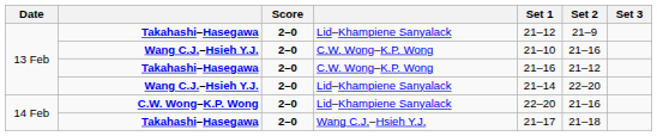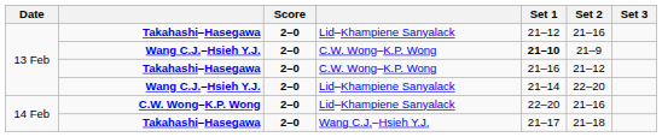 <table class="wikitable" style="text-align: center; font-size:90% ">
 <tr>
 <th width="60">Date</th>
 <th align="right" width="250"></th>
 <th width="60">Score</th>
 <th align="left" width="250"></th>
 <th width="50">Set 1</th>
 <th width="50">Set 2</th>
 <th width="50">Set 3</th>
 </tr>
 <tr>
 <td rowspan=4>13 Feb</td>
 <td align=right><strong><a href='#'>Takahashi</a>–<a href='#'>Hasegawa</a> </strong></td>
 <td align=center><strong>2–0</strong></td>
 <td align=left> <a href='#'>Lid</a>–<a href='#'>Khampiene Sanyalack</a></td>
 <td>21–12</td>
-<td>21–9</td>
+<td>21–16</td>
 <td></td>
 </tr>
 <tr>
 <td align=right><strong><a href='#'>Wang C.J.</a>–<a href='#'>Hsieh Y.J.</a> </strong></td>
 <td align=center><strong>2–0</strong></td>
 <td align=left> <a href='#'>C.W. Wong</a>–<a href='#'>K.P. Wong</a></td>
-<td>21–10</td>
-<td>21–16</td>
+<td><strong>21–10</strong></td>
+<td>21–9</td>
 <td></td>
 </tr>
 <tr>
 <td align=right><strong><a href='#'>Takahashi</a>–<a href='#'>Hasegawa</a> </strong></td>
 <td align=center><strong>2–0</strong></td>
 <td align=left> <a href='#'>C.W. Wong</a>–<a href='#'>K.P. Wong</a></td>
 <td>21–16</td>
 <td>21–12</td>
 <td></td>
 </tr>
 <tr>
 <td align=right><strong><a href='#'>Wang C.J.</a>–<a href='#'>Hsieh Y.J.</a> </strong></td>
 <td align=center><strong>2–0</strong></td>
 <td align=left> <a href='#'>Lid</a>–<a href='#'>Khampiene Sanyalack</a></td>
 <td>21–14</td>
 <td>22–20</td>
 <td></td>
 </tr>
 <tr>
 <td rowspan=2>14 Feb</td>
 <td align=right><strong><a href='#'>C.W. Wong</a>–<a href='#'>K.P. Wong</a> </strong></td>
 <td align=center><strong>2–0</strong></td>
 <td align=left> <a href='#'>Lid</a>–<a href='#'>Khampiene Sanyalack</a></td>
 <td>22–20</td>
 <td>21–16</td>
 <td></td>
 </tr>
 <tr>
 <td align=right><strong><a href='#'>Takahashi</a>–<a href='#'>Hasegawa</a> </strong></td>
 <td align=center><strong>2–0</strong></td>
 <td align=left> <a href='#'>Wang C.J.</a>–<a href='#'>Hsieh Y.J.</a></td>
 <td>21–17</td>
 <td>21–18</td>
 <td></td>
 </tr>
 </table>
